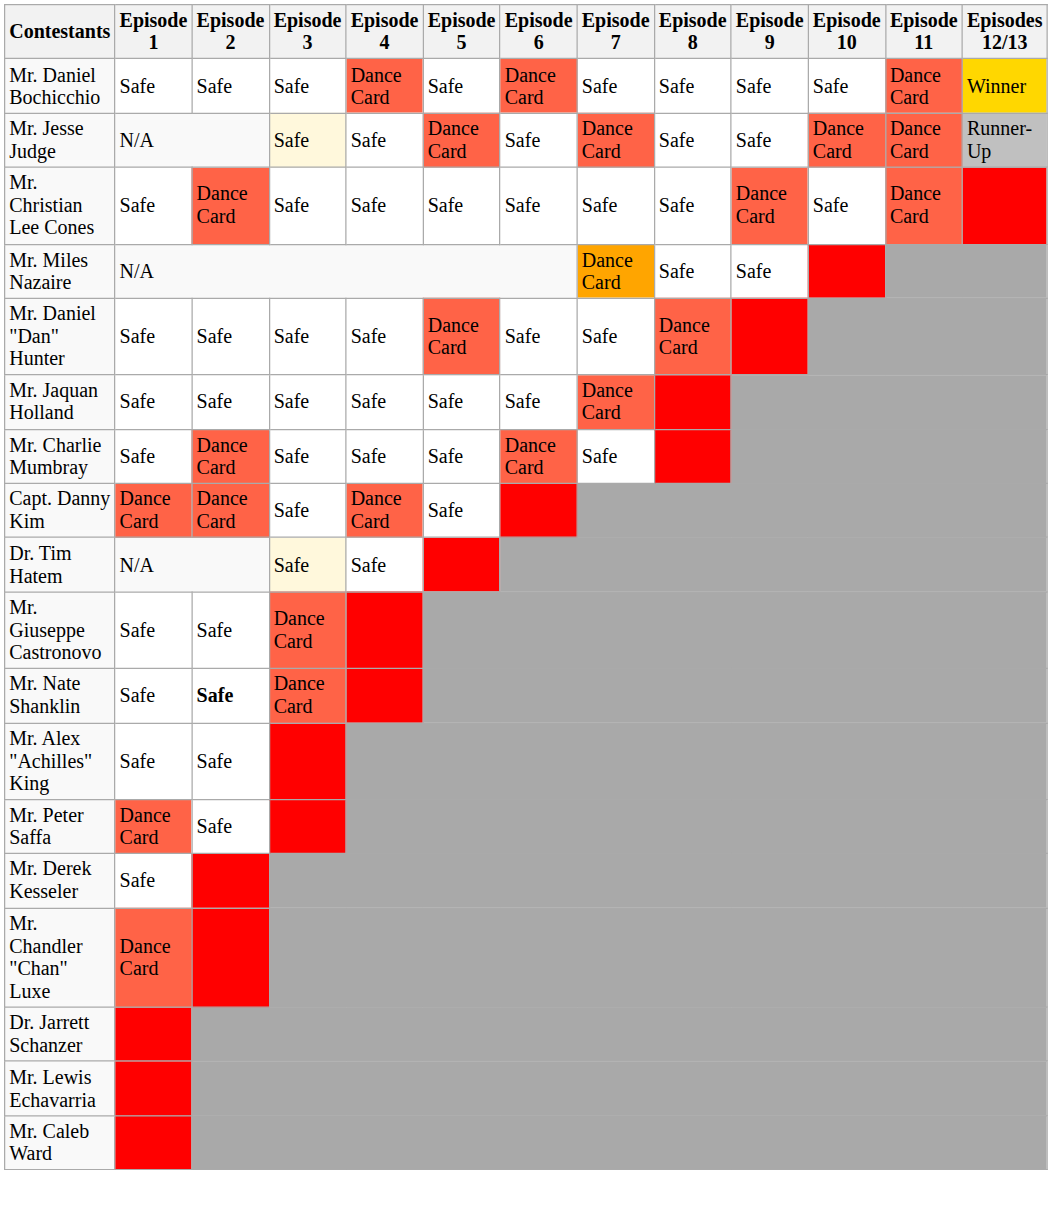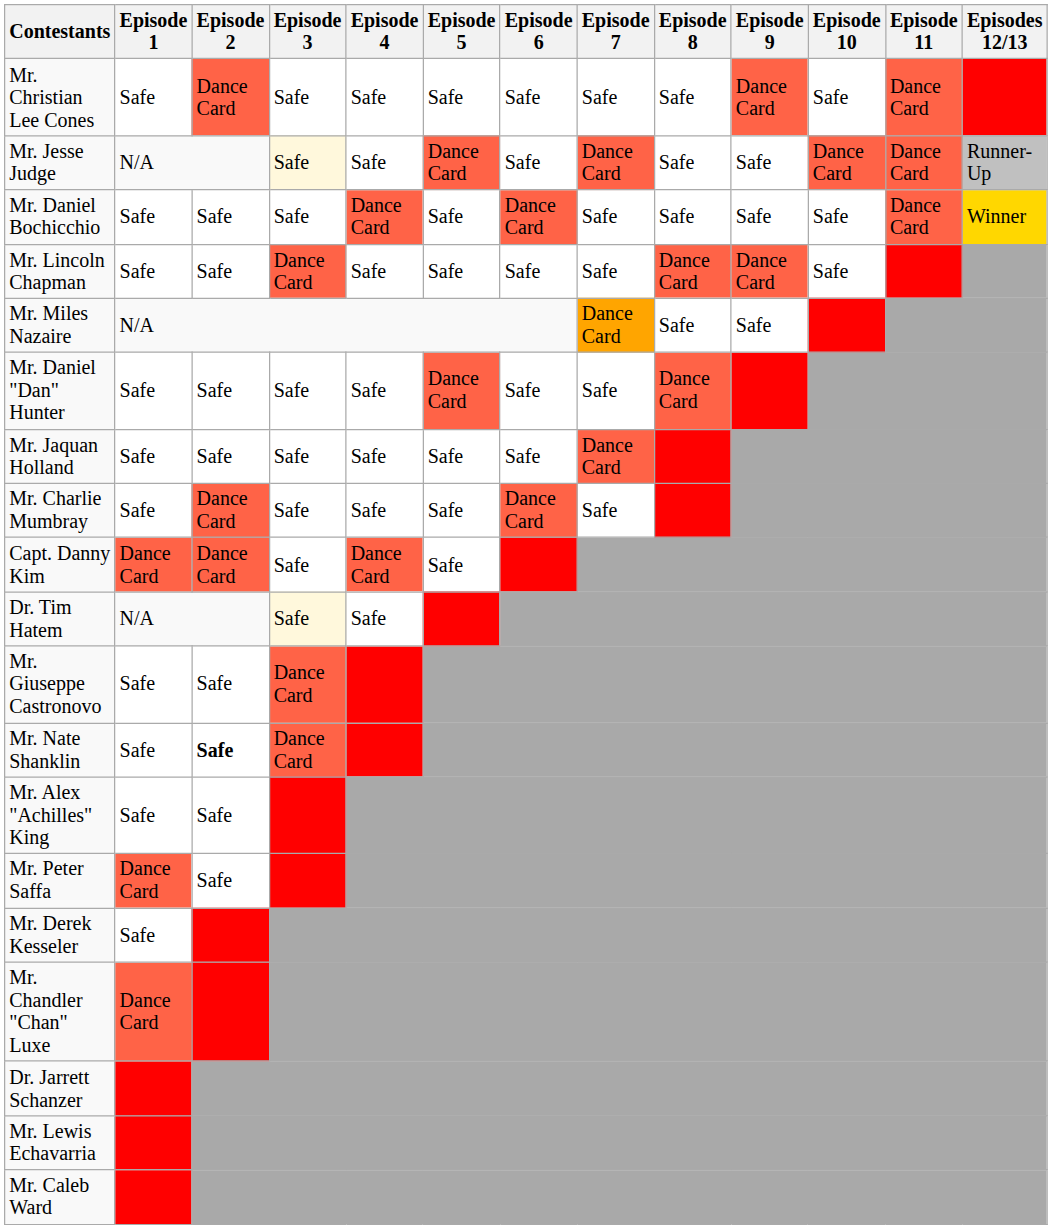 <table class="wikitable">
 <tr>
 <th>Contestants</th>
 <th>Episode 1</th>
 <th>Episode 2</th>
 <th>Episode 3</th>
 <th>Episode 4</th>
 <th>Episode 5</th>
 <th>Episode 6</th>
 <th>Episode 7</th>
 <th>Episode 8</th>
 <th>Episode 9</th>
 <th>Episode 10</th>
 <th>Episode 11</th>
 <th>Episodes 12/13</th>
 </tr>
 <tr>
-<td>Mr. Daniel Bochicchio</td>
+<td>Mr. Christian Lee Cones</td>
+<td style="background:white">Safe</td>
+<td style="background:tomato">Dance Card</td>
+<td style="background:white">Safe</td>
+<td style="background:white">Safe</td>
+<td style="background:white">Safe</td>
 <td style="background:white">Safe</td>
 <td style="background:white">Safe</td>
 <td style="background:white">Safe</td>
 <td style="background:tomato">Dance Card</td>
 <td style="background:white">Safe</td>
 <td style="background:tomato">Dance Card</td>
-<td style="background:white">Safe</td>
-<td style="background:white">Safe</td>
-<td style="background:white">Safe</td>
-<td style="background:white">Safe</td>
-<td style="background:tomato">Dance Card</td>
-<td style="background:gold">Winner</td>
+<td style="background:red"></td>
 </tr>
 <tr>
 <td>Mr. Jesse Judge</td>
 <td colspan="2">N/A</td>
 <td style="background:cornsilk">Safe</td>
 <td style="background:white">Safe</td>
 <td style="background:tomato">Dance Card</td>
 <td style="background:white">Safe</td>
 <td style="background:tomato">Dance Card</td>
 <td style="background:white">Safe</td>
 <td style="background:white">Safe</td>
 <td style="background:tomato">Dance Card</td>
 <td style="background:tomato">Dance Card</td>
 <td style="background:silver">Runner- Up</td>
 </tr>
 <tr>
-<td>Mr. Christian Lee Cones</td>
+<td>Mr. Daniel Bochicchio</td>
+<td style="background:white">Safe</td>
+<td style="background:white">Safe</td>
+<td style="background:white">Safe</td>
+<td style="background:tomato">Dance Card</td>
 <td style="background:white">Safe</td>
 <td style="background:tomato">Dance Card</td>
 <td style="background:white">Safe</td>
 <td style="background:white">Safe</td>
 <td style="background:white">Safe</td>
 <td style="background:white">Safe</td>
+<td style="background:tomato">Dance Card</td>
+<td style="background:gold">Winner</td>
+</tr>
+<tr>
+<td>Mr. Lincoln Chapman</td>
 <td style="background:white">Safe</td>
 <td style="background:white">Safe</td>
 <td style="background:tomato">Dance Card</td>
 <td style="background:white">Safe</td>
+<td style="background:white">Safe</td>
+<td style="background:white">Safe</td>
+<td style="background:white">Safe</td>
 <td style="background:tomato">Dance Card</td>
+<td style="background:tomato">Dance Card</td>
+<td style="background:white">Safe</td>
 <td style="background:red"></td>
+<td bgcolor="darkgray" colspan="1"></td>
 </tr>
 <tr>
 <td>Mr. Miles Nazaire</td>
 <td colspan="6">N/A</td>
 <td style="background:orange">Dance Card</td>
 <td style="background:white">Safe</td>
 <td style="background:white">Safe</td>
 <td style="background:red"></td>
 <td bgcolor="darkgray" colspan="2"></td>
 </tr>
 <tr>
 <td>Mr. Daniel "Dan" Hunter</td>
 <td style="background:white">Safe</td>
 <td style="background:white">Safe</td>
 <td style="background:white">Safe</td>
 <td style="background:white">Safe</td>
 <td style="background:tomato">Dance Card</td>
 <td style="background:white">Safe</td>
 <td style="background:white">Safe</td>
 <td style="background:tomato">Dance Card</td>
 <td style="background:red"></td>
 <td bgcolor="darkgray" colspan="3"></td>
 </tr>
 <tr>
 <td>Mr. Jaquan Holland</td>
 <td style="background:white">Safe</td>
 <td style="background:white">Safe</td>
 <td style="background:white">Safe</td>
 <td style="background:white">Safe</td>
 <td style="background:white">Safe</td>
 <td style="background:white">Safe</td>
 <td style="background:tomato">Dance Card</td>
 <td style="background:red"></td>
 <td bgcolor="darkgray" colspan="4"></td>
 </tr>
 <tr>
 <td>Mr. Charlie Mumbray</td>
 <td style="background:white">Safe</td>
 <td style="background:tomato">Dance Card</td>
 <td style="background:white">Safe</td>
 <td style="background:white">Safe</td>
 <td style="background:white">Safe</td>
 <td style="background:tomato">Dance Card</td>
 <td style="background:white">Safe</td>
 <td style="background:red"></td>
 <td bgcolor="darkgray" colspan="4"></td>
 </tr>
 <tr>
 <td>Capt. Danny Kim</td>
 <td style="background:tomato">Dance Card</td>
 <td style="background:tomato">Dance Card</td>
 <td style="background:white">Safe</td>
 <td style="background:tomato">Dance Card</td>
 <td style="background:white">Safe</td>
 <td style="background:red"></td>
 <td bgcolor="darkgray" colspan="6"></td>
 </tr>
 <tr>
 <td>Dr. Tim Hatem</td>
 <td colspan="2">N/A</td>
 <td style="background:cornsilk">Safe</td>
 <td style="background:white">Safe</td>
 <td style="background:red"></td>
 <td bgcolor="darkgray" colspan="7"></td>
 </tr>
 <tr>
 <td>Mr. Giuseppe Castronovo</td>
 <td style="background:white">Safe</td>
 <td style="background:white">Safe</td>
 <td style="background:tomato">Dance Card</td>
 <td style="background:red"></td>
 <td bgcolor="darkgray" colspan="8"></td>
 </tr>
 <tr>
 <td>Mr. Nate Shanklin</td>
 <td style="background:white">Safe</td>
 <td style="background:white"><strong>Safe</strong></td>
 <td style="background:tomato">Dance Card</td>
 <td style="background:red"></td>
 <td bgcolor="darkgray" colspan="8"></td>
 </tr>
 <tr>
 <td>Mr. Alex "Achilles" King</td>
 <td style="background:white">Safe</td>
 <td style="background:white">Safe</td>
 <td style="background:red"></td>
 <td bgcolor="darkgray" colspan="9"></td>
 </tr>
 <tr>
 <td>Mr. Peter Saffa</td>
 <td style="background:tomato">Dance Card</td>
 <td style="background:white">Safe</td>
 <td style="background:red"></td>
 <td bgcolor="darkgray" colspan="9"></td>
 </tr>
 <tr>
 <td>Mr. Derek Kesseler</td>
 <td style="background:white">Safe</td>
 <td style="background:red"></td>
 <td bgcolor="darkgray" colspan="10"></td>
 </tr>
 <tr>
 <td>Mr. Chandler "Chan" Luxe</td>
 <td style="background:tomato">Dance Card</td>
 <td style="background:red"></td>
 <td bgcolor="darkgray" colspan="10"></td>
 </tr>
 <tr>
 <td>Dr. Jarrett Schanzer</td>
 <td style="background:red"></td>
 <td bgcolor="darkgray" colspan="11"></td>
 </tr>
 <tr>
 <td>Mr. Lewis Echavarria</td>
 <td style="background:red"></td>
 <td bgcolor="darkgray" colspan="11"></td>
 </tr>
 <tr>
 <td>Mr. Caleb Ward</td>
 <td style="background:red"></td>
 <td bgcolor="darkgray" colspan="11"></td>
 </tr>
 </table>
